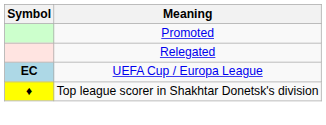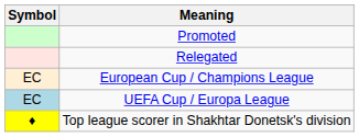 <table class="wikitable" style="text-align:center">
 <tr>
 <th scope=col>Symbol</th>
 <th scope=col>Meaning</th>
 </tr>
 <tr>
 <td style=background:#cfc></td>
 <td><a href='#'>Promoted</a></td>
 </tr>
 <tr>
 <td style=background:MistyRose></td>
 <td><a href='#'>Relegated</a></td>
 </tr>
 <tr>
-<td style=background:lightblue><strong>EC</strong></td>
+<td style=background:PapayaWhip>EC</td>
+<td><a href='#'>European Cup / Champions League</a></td>
+</tr>
+<tr>
+<td style=background:lightblue>EC</td>
 <td><a href='#'>UEFA Cup / Europa League</a></td>
 </tr>
 <tr>
 <td style=background:yellow>♦</td>
 <td>Top league scorer in Shakhtar Donetsk's division</td>
 </tr>
 </table>
